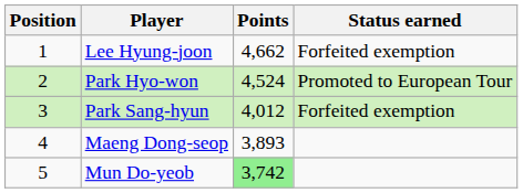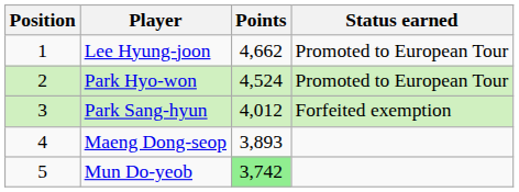 <table class="wikitable">
 <tr>
 <th>Position</th>
 <th>Player</th>
 <th>Points</th>
 <th>Status earned</th>
 </tr>
 <tr>
 <td align=center>1</td>
 <td> <a href='#'>Lee Hyung-joon</a></td>
 <td align=center>4,662</td>
-<td>Forfeited exemption</td>
+<td>Promoted to European Tour</td>
 </tr>
 <tr style="background:#D0F0C0;">
 <td align=center>2</td>
 <td> <a href='#'>Park Hyo-won</a></td>
 <td align=center>4,524</td>
 <td>Promoted to European Tour</td>
 </tr>
 <tr style="background:#D0F0C0;">
 <td align=center>3</td>
 <td> <a href='#'>Park Sang-hyun</a></td>
 <td align=center>4,012</td>
 <td>Forfeited exemption</td>
 </tr>
 <tr>
 <td align=center>4</td>
 <td> <a href='#'>Maeng Dong-seop</a></td>
 <td align=center>3,893</td>
 <td></td>
 </tr>
 <tr>
 <td align=center>5</td>
 <td> <a href='#'>Mun Do-yeob</a></td>
 <td align=center style="background: lightgreen;">3,742</td>
 <td></td>
 </tr>
 </table>
